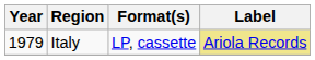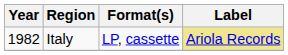 <table class="wikitable">
 <tr>
 <th align="center">Year</th>
 <th align="center">Region</th>
 <th align="center">Format(s)</th>
 <th align="center">Label</th>
 </tr>
 <tr>
-<td align="left">1979</td>
+<td align="left">1982</td>
 <td align="left">Italy</td>
 <td align="left"><a href='#'>LP</a>, <a href='#'>cassette</a></td>
 <td align="left" style="background: khaki;"><a href='#'>Ariola Records</a></td>
 </tr>
 <tr>
 </tr>
 </table>
